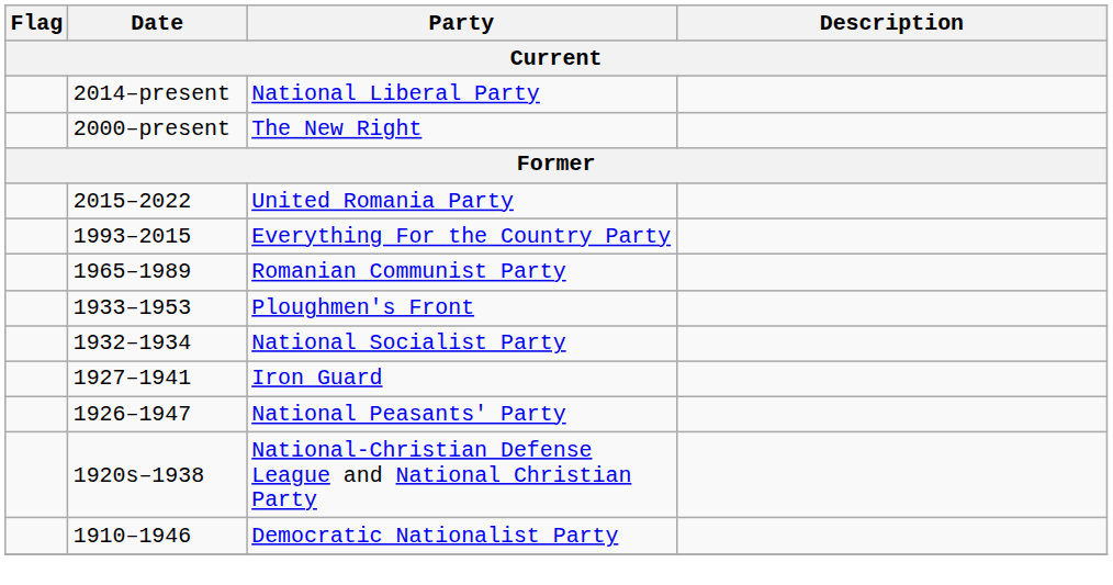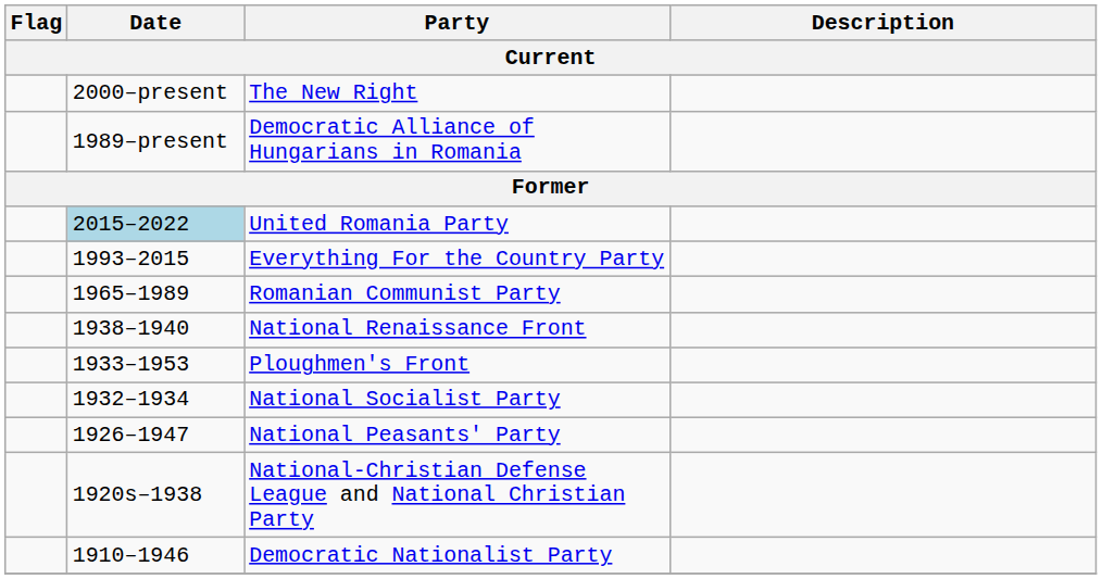 <table class="wikitable">
 <tr>
 <th>Flag</th>
 <th width="100">Date</th>
 <th width="250">Party</th>
 <th width="250">Description</th>
 </tr>
 <tr>
 <th colspan="4">Current</th>
 </tr>
 <tr>
 <td></td>
-<td>2014–present</td>
-<td><a href='#'>National Liberal Party</a></td>
+<td>2000–present</td>
+<td><a href='#'>The New Right</a></td>
 <td></td>
 </tr>
 <tr>
 <td></td>
-<td>2000–present</td>
-<td><a href='#'>The New Right</a></td>
+<td>1989–present</td>
+<td><a href='#'>Democratic Alliance of Hungarians in Romania</a></td>
 <td></td>
 </tr>
 <tr>
 <th colspan="4">Former</th>
 </tr>
 <tr>
 <td></td>
-<td>2015–2022</td>
+<td style="background: lightblue;">2015–2022</td>
 <td><a href='#'>United Romania Party</a></td>
 <td></td>
 </tr>
 <tr>
 <td></td>
 <td>1993–2015</td>
 <td><a href='#'>Everything For the Country Party</a></td>
 <td></td>
 </tr>
 <tr>
 <td></td>
 <td>1965–1989</td>
 <td><a href='#'>Romanian Communist Party</a></td>
 <td></td>
 </tr>
 <tr>
 <td></td>
+<td>1938–1940</td>
+<td><a href='#'>National Renaissance Front</a></td>
+<td></td>
+</tr>
+<tr>
+<td></td>
 <td>1933–1953</td>
 <td><a href='#'>Ploughmen's Front</a></td>
 <td></td>
 </tr>
 <tr>
 <td></td>
 <td>1932–1934</td>
 <td><a href='#'>National Socialist Party</a></td>
-<td></td>
-</tr>
-<tr>
-<td></td>
-<td>1927–1941</td>
-<td><a href='#'>Iron Guard</a></td>
 <td></td>
 </tr>
 <tr>
 <td></td>
 <td>1926–1947</td>
 <td><a href='#'>National Peasants' Party</a></td>
 <td></td>
 </tr>
 <tr>
 <td></td>
 <td>1920s–1938</td>
 <td><a href='#'>National-Christian Defense League</a> and <a href='#'>National Christian Party</a></td>
 <td></td>
 </tr>
 <tr>
 <td></td>
 <td>1910–1946</td>
 <td><a href='#'>Democratic Nationalist Party</a></td>
 <td></td>
 </tr>
 <tr>
 </tr>
 </table>
